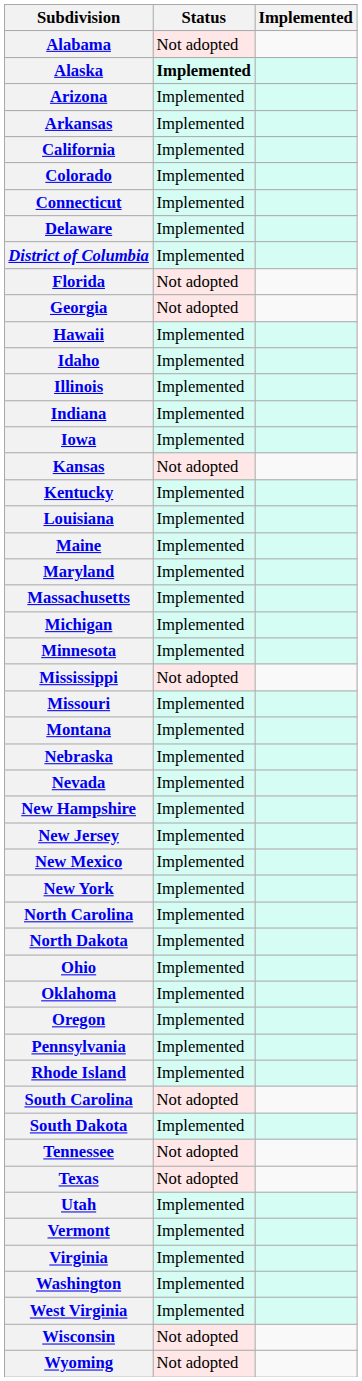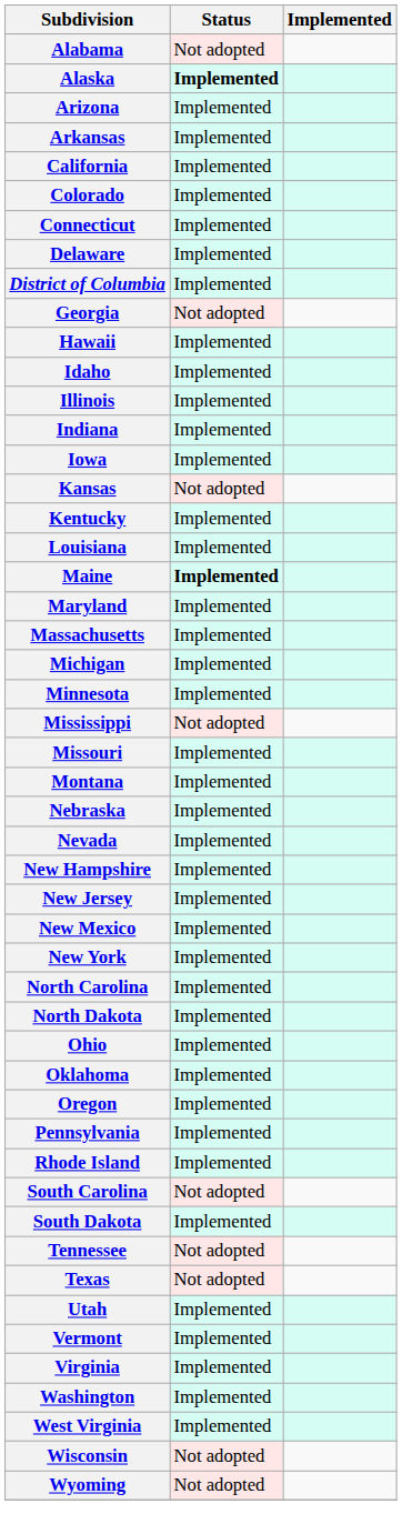 <table class="wikitable sortable plainrowheaders collapsible floatright" border="1">
 <tr>
 <th scope="col">Subdivision</th>
 <th scope="col">Status</th>
 <th scope="col">Implemented</th>
 </tr>
 <tr>
 <th scope="row"><a href='#'>Alabama</a></th>
 <td style="background-color:#fee7e6;">Not adopted</td>
 <td></td>
 </tr>
 <tr>
 <th scope="row"><a href='#'>Alaska</a></th>
 <td style="background-color:#d5fdf4;"><strong>Implemented</strong></td>
 <td style="background-color:#d5fdf4;"></td>
 </tr>
 <tr>
 <th scope="row"><a href='#'>Arizona</a></th>
 <td style="background-color:#d5fdf4;">Implemented</td>
 <td style="background-color:#d5fdf4;"></td>
 </tr>
 <tr>
 <th scope="row"><a href='#'>Arkansas</a></th>
 <td style="background-color:#d5fdf4;">Implemented</td>
 <td style="background-color:#d5fdf4;"></td>
 </tr>
 <tr>
 <th scope="row"><a href='#'>California</a></th>
 <td style="background-color:#d5fdf4;">Implemented</td>
 <td style="background-color:#d5fdf4;"></td>
 </tr>
 <tr>
 <th scope="row"><a href='#'>Colorado</a></th>
 <td style="background-color:#d5fdf4;">Implemented</td>
 <td style="background-color:#d5fdf4;"></td>
 </tr>
 <tr>
 <th scope="row"><a href='#'>Connecticut</a></th>
 <td style="background-color:#d5fdf4;">Implemented</td>
 <td style="background-color:#d5fdf4;"></td>
 </tr>
 <tr>
 <th scope="row"><a href='#'>Delaware</a></th>
 <td style="background-color:#d5fdf4;">Implemented</td>
 <td style="background-color:#d5fdf4;"></td>
 </tr>
 <tr>
 <th scope="row"><em><a href='#'>District of Columbia</a></em></th>
 <td style="background-color:#d5fdf4;">Implemented</td>
 <td style="background-color:#d5fdf4;"></td>
 </tr>
 <tr>
-<th scope="row"><a href='#'>Florida</a></th>
-<td style="background-color:#fee7e6;">Not adopted</td>
-<td></td>
-</tr>
-<tr>
 <th scope="row"><a href='#'>Georgia</a></th>
 <td style="background-color:#fee7e6;">Not adopted</td>
 <td></td>
 </tr>
 <tr>
 <th scope="row"><a href='#'>Hawaii</a></th>
 <td style="background-color:#d5fdf4;">Implemented</td>
 <td style="background-color:#d5fdf4;"></td>
 </tr>
 <tr>
 <th scope="row"><a href='#'>Idaho</a></th>
 <td style="background-color:#d5fdf4;">Implemented</td>
 <td style="background-color:#d5fdf4;"></td>
 </tr>
 <tr>
 <th scope="row"><a href='#'>Illinois</a></th>
 <td style="background-color:#d5fdf4;">Implemented</td>
 <td style="background-color:#d5fdf4;"></td>
 </tr>
 <tr>
 <th scope="row"><a href='#'>Indiana</a></th>
 <td style="background-color:#d5fdf4;">Implemented</td>
 <td style="background-color:#d5fdf4;"></td>
 </tr>
 <tr>
 <th scope="row"><a href='#'>Iowa</a></th>
 <td style="background-color:#d5fdf4;">Implemented</td>
 <td style="background-color:#d5fdf4;"></td>
 </tr>
 <tr>
 <th scope="row"><a href='#'>Kansas</a></th>
 <td style="background-color:#fee7e6;">Not adopted</td>
 <td></td>
 </tr>
 <tr>
 <th scope="row"><a href='#'>Kentucky</a></th>
 <td style="background-color:#d5fdf4;">Implemented</td>
 <td style="background-color:#d5fdf4;"></td>
 </tr>
 <tr>
 <th scope="row"><a href='#'>Louisiana</a></th>
 <td style="background-color:#d5fdf4;">Implemented</td>
 <td style="background-color:#d5fdf4;"></td>
 </tr>
 <tr>
 <th scope="row"><a href='#'>Maine</a></th>
-<td style="background-color:#d5fdf4;">Implemented</td>
+<td style="background-color:#d5fdf4;"><strong>Implemented</strong></td>
 <td style="background-color:#d5fdf4;"></td>
 </tr>
 <tr>
 <th scope="row"><a href='#'>Maryland</a></th>
 <td style="background-color:#d5fdf4;">Implemented</td>
 <td style="background-color:#d5fdf4;"></td>
 </tr>
 <tr>
 <th scope="row"><a href='#'>Massachusetts</a></th>
 <td style="background-color:#d5fdf4;">Implemented</td>
 <td style="background-color:#d5fdf4;"></td>
 </tr>
 <tr>
 <th scope="row"><a href='#'>Michigan</a></th>
 <td style="background-color:#d5fdf4;">Implemented</td>
 <td style="background-color:#d5fdf4;"></td>
 </tr>
 <tr>
 <th scope="row"><a href='#'>Minnesota</a></th>
 <td style="background-color:#d5fdf4;">Implemented</td>
 <td style="background-color:#d5fdf4;"></td>
 </tr>
 <tr>
 <th scope="row"><a href='#'>Mississippi</a></th>
 <td style="background-color:#fee7e6;">Not adopted</td>
 <td></td>
 </tr>
 <tr>
 <th scope="row"><a href='#'>Missouri</a></th>
 <td style="background-color:#d5fdf4;">Implemented</td>
 <td style="background-color:#d5fdf4;"></td>
 </tr>
 <tr>
 <th scope="row"><a href='#'>Montana</a></th>
 <td style="background-color:#d5fdf4;">Implemented</td>
 <td style="background-color:#d5fdf4;"></td>
 </tr>
 <tr>
 <th scope="row"><a href='#'>Nebraska</a></th>
 <td style="background-color:#d5fdf4;">Implemented</td>
 <td style="background-color:#d5fdf4;"></td>
 </tr>
 <tr>
 <th scope="row"><a href='#'>Nevada</a></th>
 <td style="background-color:#d5fdf4;">Implemented</td>
 <td style="background-color:#d5fdf4;"></td>
 </tr>
 <tr>
 <th scope="row"><a href='#'>New Hampshire</a></th>
 <td style="background-color:#d5fdf4;">Implemented</td>
 <td style="background-color:#d5fdf4;"></td>
 </tr>
 <tr>
 <th scope="row"><a href='#'>New Jersey</a></th>
 <td style="background-color:#d5fdf4;">Implemented</td>
 <td style="background-color:#d5fdf4;"></td>
 </tr>
 <tr>
 <th scope="row"><a href='#'>New Mexico</a></th>
 <td style="background-color:#d5fdf4;">Implemented</td>
 <td style="background-color:#d5fdf4;"></td>
 </tr>
 <tr>
 <th scope="row"><a href='#'>New York</a></th>
 <td style="background-color:#d5fdf4;">Implemented</td>
 <td style="background-color:#d5fdf4;"></td>
 </tr>
 <tr>
 <th scope="row"><a href='#'>North Carolina</a></th>
 <td style="background-color:#d5fdf4;">Implemented</td>
 <td style="background-color:#d5fdf4;"></td>
 </tr>
 <tr>
 <th scope="row"><a href='#'>North Dakota</a></th>
 <td style="background-color:#d5fdf4;">Implemented</td>
 <td style="background-color:#d5fdf4;"></td>
 </tr>
 <tr>
 <th scope="row"><a href='#'>Ohio</a></th>
 <td style="background-color:#d5fdf4;">Implemented</td>
 <td style="background-color:#d5fdf4;"></td>
 </tr>
 <tr>
 <th scope="row"><a href='#'>Oklahoma</a></th>
 <td style="background-color:#d5fdf4;">Implemented</td>
 <td style="background-color:#d5fdf4;"></td>
 </tr>
 <tr>
 <th scope="row"><a href='#'>Oregon</a></th>
 <td style="background-color:#d5fdf4;">Implemented</td>
 <td style="background-color:#d5fdf4;"></td>
 </tr>
 <tr>
 <th scope="row"><a href='#'>Pennsylvania</a></th>
 <td style="background-color:#d5fdf4;">Implemented</td>
 <td style="background-color:#d5fdf4;"></td>
 </tr>
 <tr>
 <th scope="row"><a href='#'>Rhode Island</a></th>
 <td style="background-color:#d5fdf4;">Implemented</td>
 <td style="background-color:#d5fdf4;"></td>
 </tr>
 <tr>
 <th scope="row"><a href='#'>South Carolina</a></th>
 <td style="background-color:#fee7e6;">Not adopted</td>
 <td></td>
 </tr>
 <tr>
 <th scope="row"><a href='#'>South Dakota</a></th>
 <td style="background-color:#d5fdf4;">Implemented</td>
 <td style="background-color:#d5fdf4;"></td>
 </tr>
 <tr>
 <th scope="row"><a href='#'>Tennessee</a></th>
 <td style="background-color:#fee7e6;">Not adopted</td>
 <td></td>
 </tr>
 <tr>
 <th scope="row"><a href='#'>Texas</a></th>
 <td style="background-color:#fee7e6;">Not adopted</td>
 <td></td>
 </tr>
 <tr>
 <th scope="row"><a href='#'>Utah</a></th>
 <td style="background-color:#d5fdf4;">Implemented</td>
 <td style="background-color:#d5fdf4;"></td>
 </tr>
 <tr>
 <th scope="row"><a href='#'>Vermont</a></th>
 <td style="background-color:#d5fdf4;">Implemented</td>
 <td style="background-color:#d5fdf4;"></td>
 </tr>
 <tr>
 <th scope="row"><a href='#'>Virginia</a></th>
 <td style="background-color:#d5fdf4;">Implemented</td>
 <td style="background-color:#d5fdf4;"></td>
 </tr>
 <tr>
 <th scope="row"><a href='#'>Washington</a></th>
 <td style="background-color:#d5fdf4;">Implemented</td>
 <td style="background-color:#d5fdf4;"></td>
 </tr>
 <tr>
 <th scope="row"><a href='#'>West Virginia</a></th>
 <td style="background-color:#d5fdf4;">Implemented</td>
 <td style="background-color:#d5fdf4;"></td>
 </tr>
 <tr>
 <th scope="row"><a href='#'>Wisconsin</a></th>
 <td style="background-color:#fee7e6;">Not adopted</td>
 <td></td>
 </tr>
 <tr>
 <th scope="row"><a href='#'>Wyoming</a></th>
 <td style="background-color:#fee7e6;">Not adopted</td>
 <td></td>
 </tr>
 <tr>
 </tr>
 </table>
